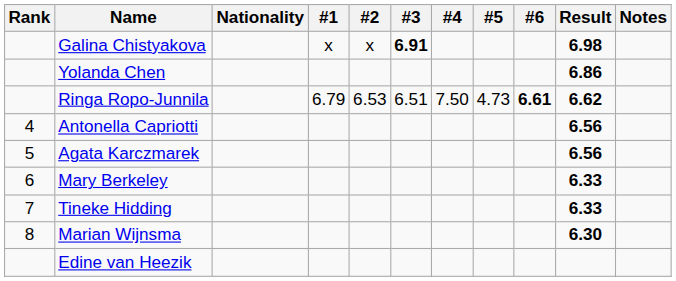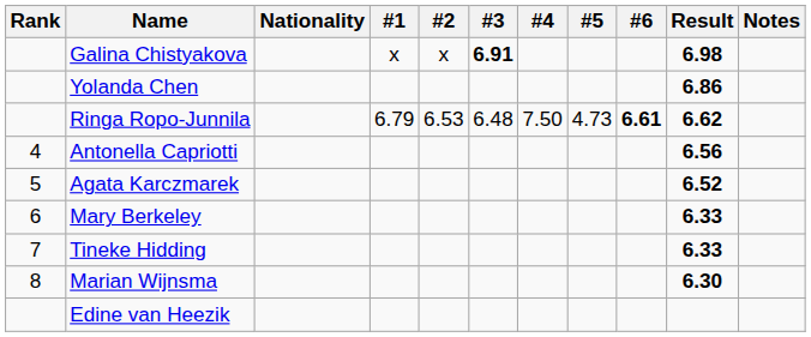 <table class="wikitable sortable" style="text-align:center">
 <tr>
 <th>Rank</th>
 <th>Name</th>
 <th>Nationality</th>
 <th>#1</th>
 <th>#2</th>
 <th>#3</th>
 <th>#4</th>
 <th>#5</th>
 <th>#6</th>
 <th>Result</th>
 <th>Notes</th>
 </tr>
 <tr>
 <td></td>
 <td align="left"><a href='#'>Galina Chistyakova</a></td>
 <td align=left></td>
 <td>x</td>
 <td>x</td>
 <td><strong>6.91</strong></td>
 <td></td>
 <td></td>
 <td></td>
 <td><strong>6.98</strong></td>
 <td></td>
 </tr>
 <tr>
 <td></td>
 <td align="left"><a href='#'>Yolanda Chen</a></td>
 <td align=left></td>
 <td></td>
 <td></td>
 <td></td>
 <td></td>
 <td></td>
 <td></td>
 <td><strong>6.86</strong></td>
 <td></td>
 </tr>
 <tr>
 <td></td>
 <td align="left"><a href='#'>Ringa Ropo-Junnila</a></td>
 <td align=left></td>
 <td>6.79</td>
 <td>6.53</td>
-<td>6.51</td>
+<td>6.48</td>
 <td>7.50</td>
 <td>4.73</td>
 <td><strong>6.61</strong></td>
 <td><strong>6.62</strong></td>
 <td></td>
 </tr>
 <tr>
 <td>4</td>
 <td align="left"><a href='#'>Antonella Capriotti</a></td>
 <td align=left></td>
 <td></td>
 <td></td>
 <td></td>
 <td></td>
 <td></td>
 <td></td>
 <td><strong>6.56</strong></td>
 <td></td>
 </tr>
 <tr>
 <td>5</td>
 <td align="left"><a href='#'>Agata Karczmarek</a></td>
 <td align=left></td>
 <td></td>
 <td></td>
 <td></td>
 <td></td>
 <td></td>
 <td></td>
-<td><strong>6.56</strong></td>
+<td><strong>6.52</strong></td>
 <td></td>
 </tr>
 <tr>
 <td>6</td>
 <td align="left"><a href='#'>Mary Berkeley</a></td>
 <td align=left></td>
 <td></td>
 <td></td>
 <td></td>
 <td></td>
 <td></td>
 <td></td>
 <td><strong>6.33</strong></td>
 <td></td>
 </tr>
 <tr>
 <td>7</td>
 <td align="left"><a href='#'>Tineke Hidding</a></td>
 <td align=left></td>
 <td></td>
 <td></td>
 <td></td>
 <td></td>
 <td></td>
 <td></td>
 <td><strong>6.33</strong></td>
 <td></td>
 </tr>
 <tr>
 <td>8</td>
 <td align="left"><a href='#'>Marian Wijnsma</a></td>
 <td align=left></td>
 <td></td>
 <td></td>
 <td></td>
 <td></td>
 <td></td>
 <td></td>
 <td><strong>6.30</strong></td>
 <td></td>
 </tr>
 <tr>
 <td></td>
 <td align="left"><a href='#'>Edine van Heezik</a></td>
 <td align=left></td>
 <td></td>
 <td></td>
 <td></td>
 <td></td>
 <td></td>
 <td></td>
 <td><strong></strong></td>
 <td></td>
 </tr>
 </table>
